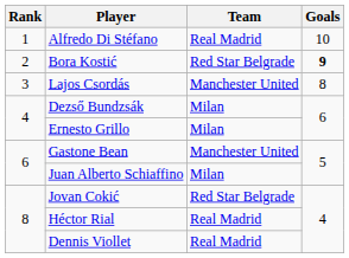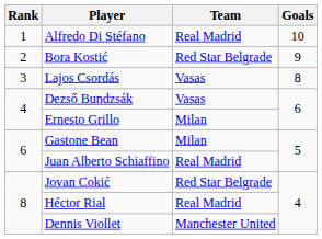 <table class="wikitable" style="text-align:center;">
 <tr>
 <th>Rank</th>
 <th>Player</th>
 <th>Team</th>
 <th>Goals</th>
 </tr>
 <tr>
 <td>1</td>
 <td align="left"> <a href='#'>Alfredo Di Stéfano</a></td>
 <td align="left"> <a href='#'>Real Madrid</a></td>
 <td>10</td>
 </tr>
 <tr>
 <td>2</td>
 <td align="left"> <a href='#'>Bora Kostić</a></td>
 <td align="left"> <a href='#'>Red Star Belgrade</a></td>
-<td><strong>9</strong></td>
+<td>9</td>
 </tr>
 <tr>
 <td>3</td>
 <td align="left"> <a href='#'>Lajos Csordás</a></td>
-<td align="left"> <a href='#'>Manchester United</a></td>
+<td align="left"> <a href='#'>Vasas</a></td>
 <td>8</td>
 </tr>
 <tr>
 <td rowspan="2">4</td>
 <td align="left"> <a href='#'>Dezső Bundzsák</a></td>
-<td align="left"> <a href='#'>Milan</a></td>
+<td align="left"> <a href='#'>Vasas</a></td>
 <td rowspan="2">6</td>
 </tr>
 <tr>
 <td align="left"> <a href='#'>Ernesto Grillo</a></td>
 <td align="left"> <a href='#'>Milan</a></td>
 </tr>
 <tr>
 <td rowspan="2">6</td>
 <td align="left"> <a href='#'>Gastone Bean</a></td>
-<td align="left"> <a href='#'>Manchester United</a></td>
+<td align="left"> <a href='#'>Milan</a></td>
 <td rowspan="2">5</td>
 </tr>
 <tr>
 <td align="left"> <a href='#'>Juan Alberto Schiaffino</a></td>
-<td align="left"> <a href='#'>Milan</a></td>
+<td align="left"> <a href='#'>Real Madrid</a></td>
 </tr>
 <tr>
 <td rowspan="3">8</td>
 <td align="left"> <a href='#'>Jovan Cokić</a></td>
 <td align="left"> <a href='#'>Red Star Belgrade</a></td>
 <td rowspan="3">4</td>
 </tr>
 <tr>
 <td align="left"> <a href='#'>Héctor Rial</a></td>
 <td align="left"> <a href='#'>Real Madrid</a></td>
 </tr>
 <tr>
 <td align="left"> <a href='#'>Dennis Viollet</a></td>
-<td align="left"> <a href='#'>Real Madrid</a></td>
+<td align="left"> <a href='#'>Manchester United</a></td>
 </tr>
 </table>
